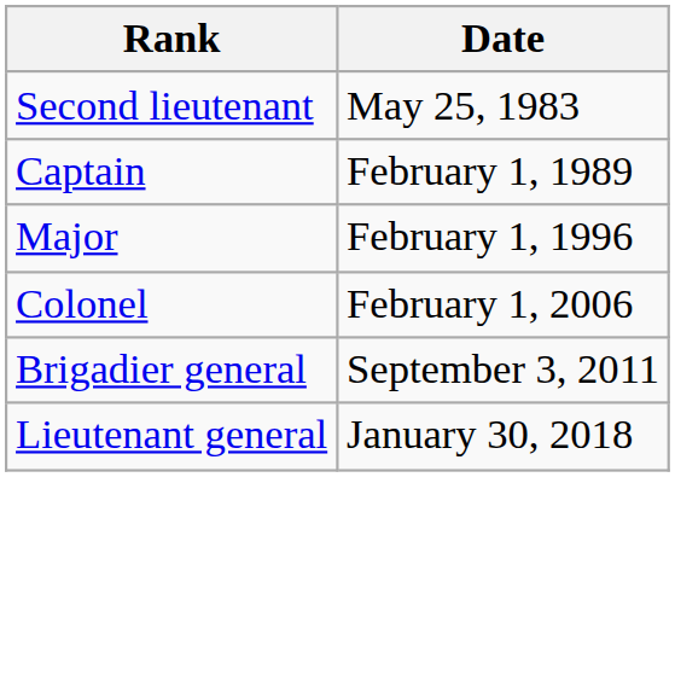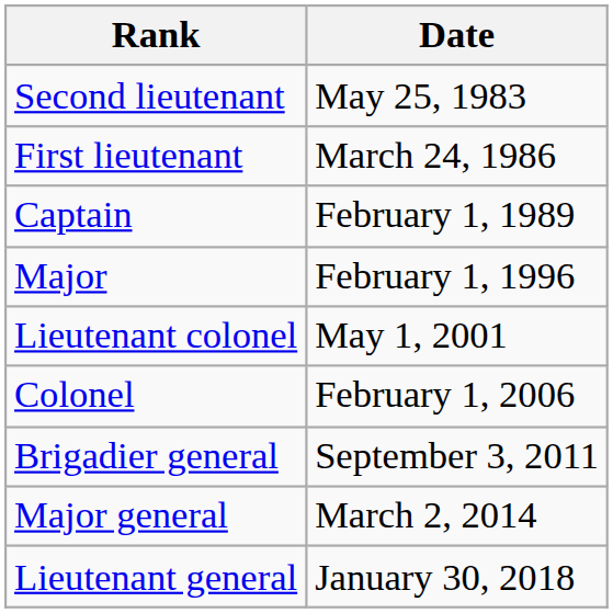 <table class="wikitable">
 <tr>
 <th>Rank</th>
 <th>Date</th>
 </tr>
 <tr>
 <td> <a href='#'>Second lieutenant</a></td>
 <td>May 25, 1983</td>
 </tr>
 <tr>
+<td> <a href='#'>First lieutenant</a></td>
+<td>March 24, 1986</td>
+</tr>
+<tr>
 <td> <a href='#'>Captain</a></td>
 <td>February 1, 1989</td>
 </tr>
 <tr>
 <td> <a href='#'>Major</a></td>
 <td>February 1, 1996</td>
+</tr>
+<tr>
+<td> <a href='#'>Lieutenant colonel</a></td>
+<td>May 1, 2001</td>
 </tr>
 <tr>
 <td> <a href='#'>Colonel</a></td>
 <td>February 1, 2006</td>
 </tr>
 <tr>
 <td> <a href='#'>Brigadier general</a></td>
 <td>September 3, 2011</td>
 </tr>
 <tr>
+<td> <a href='#'>Major general</a></td>
+<td>March 2, 2014</td>
+</tr>
+<tr>
 <td> <a href='#'>Lieutenant general</a></td>
 <td>January 30, 2018</td>
 </tr>
 </table>
